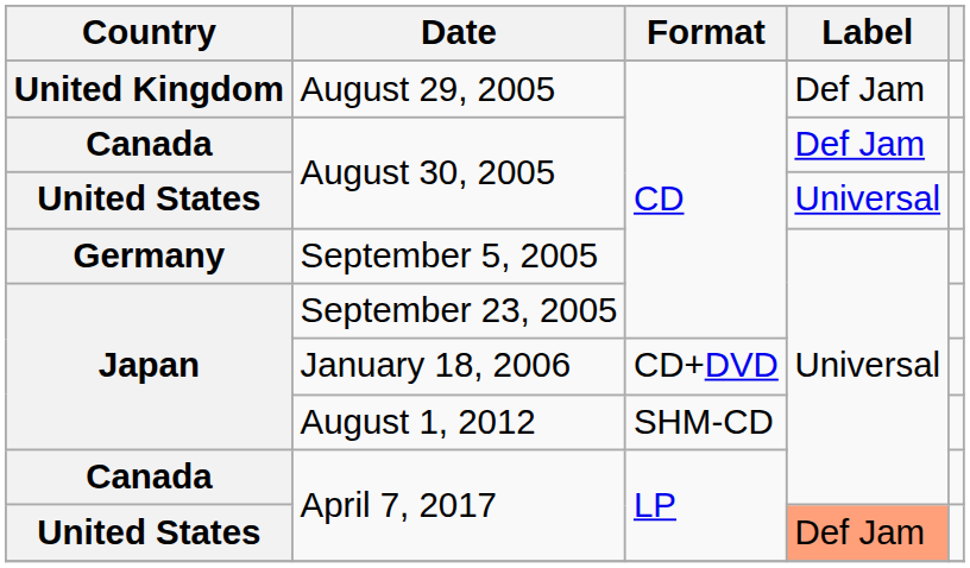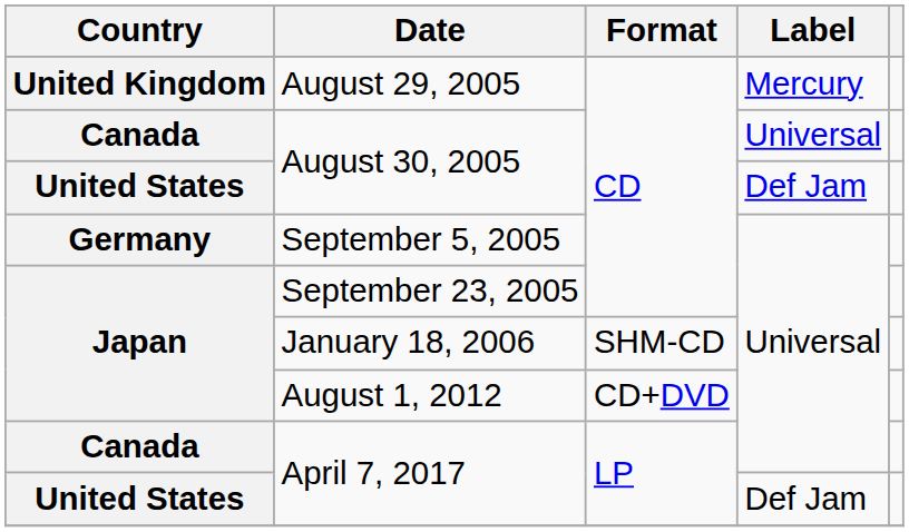 <table class="wikitable plainrowheaders">
 <tr>
 <th>Country</th>
 <th>Date</th>
 <th>Format</th>
 <th>Label</th>
 <th></th>
 </tr>
 <tr>
 <th scope="row">United Kingdom</th>
 <td>August 29, 2005</td>
 <td rowspan="5"><a href='#'>CD</a></td>
-<td>Def Jam</td>
+<td><a href='#'>Mercury</a></td>
 <td></td>
 </tr>
 <tr>
 <th scope="row">Canada</th>
 <td rowspan="2">August 30, 2005</td>
-<td><a href='#'>Def Jam</a></td>
+<td><a href='#'>Universal</a></td>
 <td></td>
 </tr>
 <tr>
 <th scope="row">United States</th>
-<td><a href='#'>Universal</a></td>
+<td><a href='#'>Def Jam</a></td>
 <td></td>
 </tr>
 <tr>
 <th scope="row">Germany</th>
 <td>September 5, 2005</td>
 <td rowspan="5">Universal</td>
 <td></td>
 </tr>
 <tr>
 <th scope="row" rowspan="3">Japan</th>
 <td>September 23, 2005</td>
 <td></td>
 </tr>
 <tr>
 <td>January 18, 2006</td>
-<td>CD+<a href='#'>DVD</a></td>
+<td>SHM-CD</td>
 <td></td>
 </tr>
 <tr>
 <td>August 1, 2012</td>
-<td>SHM-CD</td>
+<td>CD+<a href='#'>DVD</a></td>
 <td></td>
 </tr>
 <tr>
 <th scope="row">Canada</th>
 <td rowspan="2">April 7, 2017</td>
 <td rowspan="2"><a href='#'>LP</a></td>
 <td></td>
 </tr>
 <tr>
 <th scope="row">United States</th>
-<td style="background: lightsalmon;">Def Jam</td>
+<td>Def Jam</td>
 <td></td>
 </tr>
 <tr>
 </tr>
 </table>
